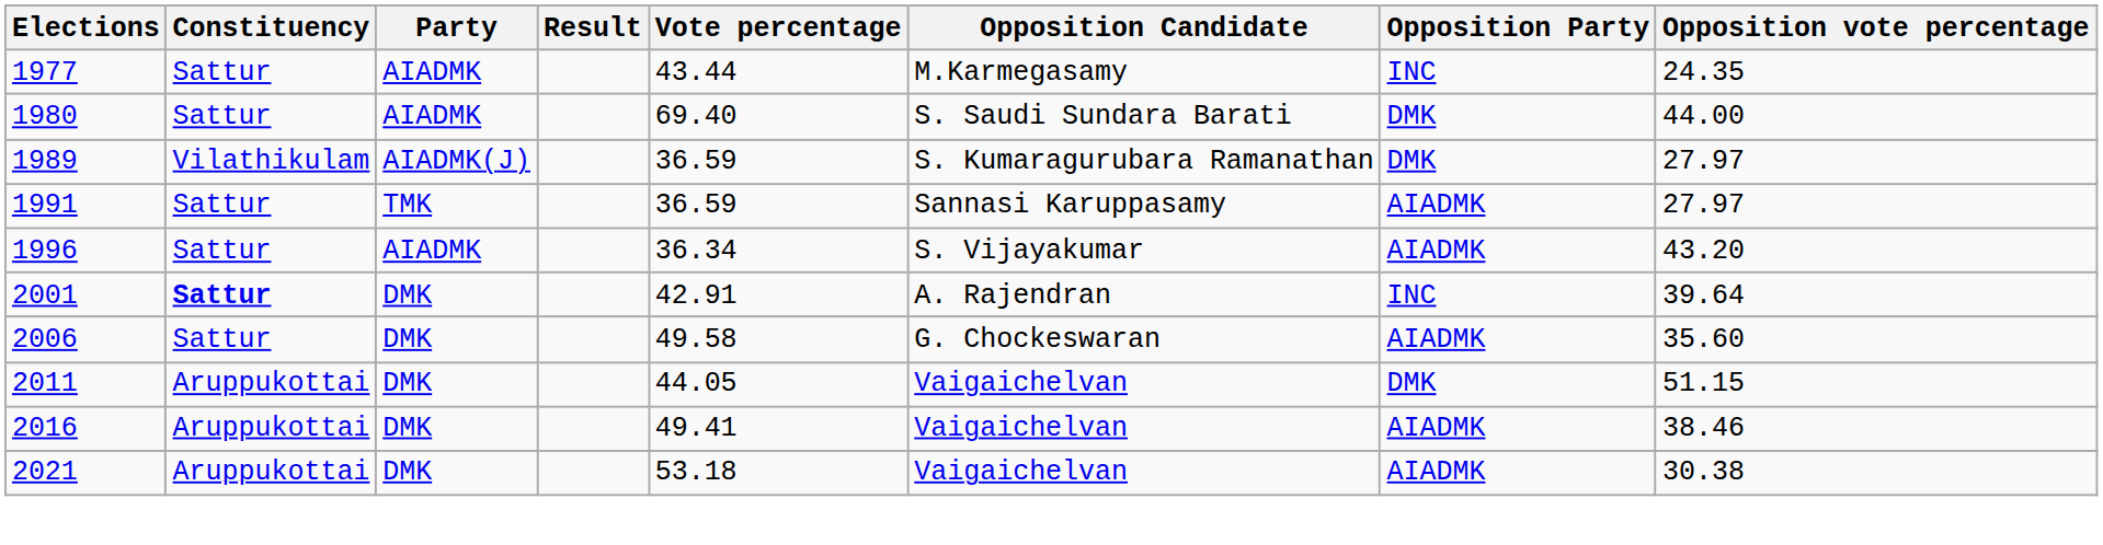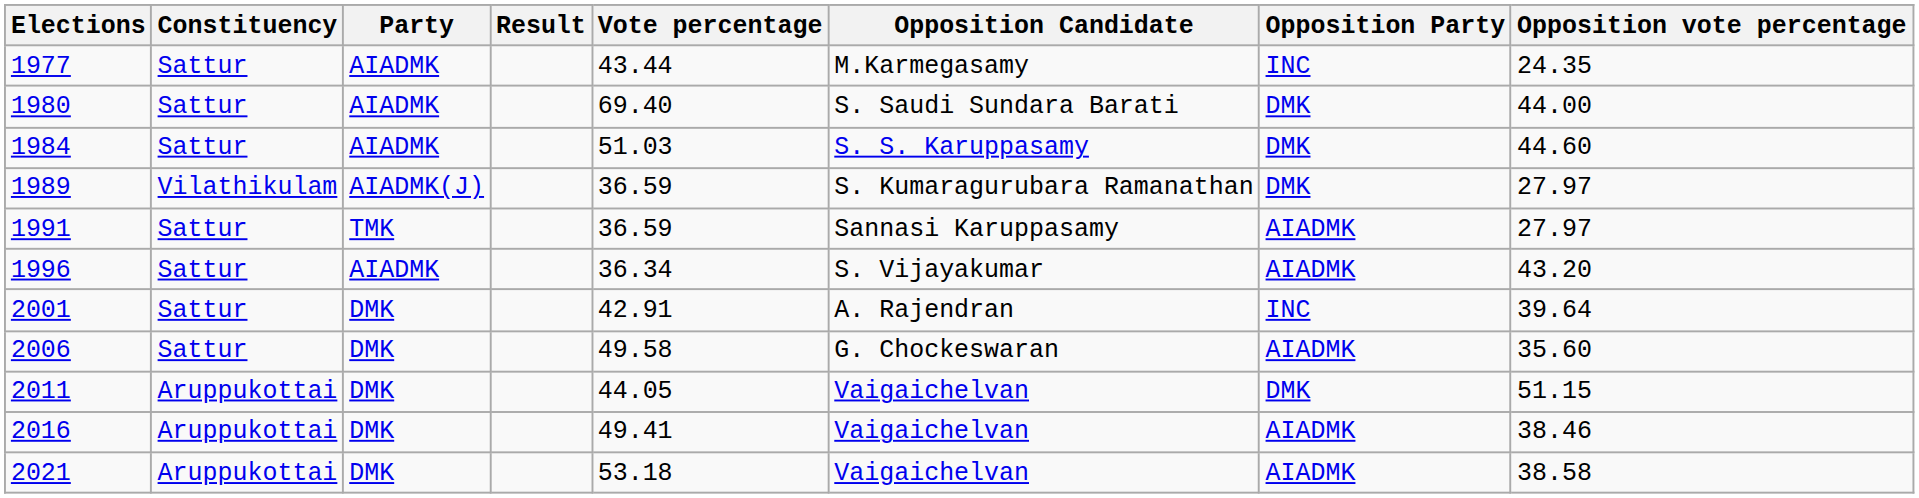 <table class="sortable wikitable"style="font-size: 100%">
 <tr>
 <th>Elections</th>
 <th>Constituency</th>
 <th>Party</th>
 <th>Result</th>
 <th>Vote percentage</th>
 <th>Opposition Candidate</th>
 <th>Opposition Party</th>
 <th>Opposition vote percentage</th>
 </tr>
 <tr>
 <td><a href='#'>1977</a></td>
 <td><a href='#'>Sattur</a></td>
 <td><a href='#'>AIADMK</a></td>
 <td></td>
 <td>43.44</td>
 <td>M.Karmegasamy</td>
 <td><a href='#'>INC</a></td>
 <td>24.35</td>
 </tr>
 <tr>
 <td><a href='#'>1980</a></td>
 <td><a href='#'>Sattur</a></td>
 <td><a href='#'>AIADMK</a></td>
 <td></td>
 <td>69.40</td>
 <td>S. Saudi Sundara Barati</td>
 <td><a href='#'>DMK</a></td>
 <td>44.00</td>
+</tr>
+<tr>
+<td><a href='#'>1984</a></td>
+<td><a href='#'>Sattur</a></td>
+<td><a href='#'>AIADMK</a></td>
+<td></td>
+<td>51.03</td>
+<td><a href='#'>S. S. Karuppasamy</a></td>
+<td><a href='#'>DMK</a></td>
+<td>44.60</td>
 </tr>
 <tr>
 <td><a href='#'>1989</a></td>
 <td><a href='#'>Vilathikulam</a></td>
 <td><a href='#'>AIADMK(J)</a></td>
 <td></td>
 <td>36.59</td>
 <td>S. Kumaragurubara Ramanathan</td>
 <td><a href='#'>DMK</a></td>
 <td>27.97</td>
 </tr>
 <tr>
 <td><a href='#'>1991</a></td>
 <td><a href='#'>Sattur</a></td>
 <td><a href='#'>TMK</a></td>
 <td></td>
 <td>36.59</td>
 <td>Sannasi Karuppasamy</td>
 <td><a href='#'>AIADMK</a></td>
 <td>27.97</td>
 </tr>
 <tr>
 <td><a href='#'>1996</a></td>
 <td><a href='#'>Sattur</a></td>
 <td><a href='#'>AIADMK</a></td>
 <td></td>
 <td>36.34</td>
 <td>S. Vijayakumar</td>
 <td><a href='#'>AIADMK</a></td>
 <td>43.20</td>
 </tr>
 <tr>
 <td><a href='#'>2001</a></td>
-<td><strong><a href='#'>Sattur</a></strong></td>
+<td><a href='#'>Sattur</a></td>
 <td><a href='#'>DMK</a></td>
 <td></td>
 <td>42.91</td>
 <td>A. Rajendran</td>
 <td><a href='#'>INC</a></td>
 <td>39.64</td>
 </tr>
 <tr>
 <td><a href='#'>2006</a></td>
 <td><a href='#'>Sattur</a></td>
 <td><a href='#'>DMK</a></td>
 <td></td>
 <td>49.58</td>
 <td>G. Chockeswaran</td>
 <td><a href='#'>AIADMK</a></td>
 <td>35.60</td>
 </tr>
 <tr>
 <td><a href='#'>2011</a></td>
 <td><a href='#'>Aruppukottai</a></td>
 <td><a href='#'>DMK</a></td>
 <td></td>
 <td>44.05</td>
 <td><a href='#'>Vaigaichelvan</a></td>
 <td><a href='#'>DMK</a></td>
 <td>51.15</td>
 </tr>
 <tr>
 <td><a href='#'>2016</a></td>
 <td><a href='#'>Aruppukottai</a></td>
 <td><a href='#'>DMK</a></td>
 <td></td>
 <td>49.41</td>
 <td><a href='#'>Vaigaichelvan</a></td>
 <td><a href='#'>AIADMK</a></td>
 <td>38.46</td>
 </tr>
 <tr>
 <td><a href='#'>2021</a></td>
 <td><a href='#'>Aruppukottai</a></td>
 <td><a href='#'>DMK</a></td>
 <td></td>
 <td>53.18</td>
 <td><a href='#'>Vaigaichelvan</a></td>
 <td><a href='#'>AIADMK</a></td>
-<td>30.38</td>
+<td>38.58</td>
 </tr>
 </table>
